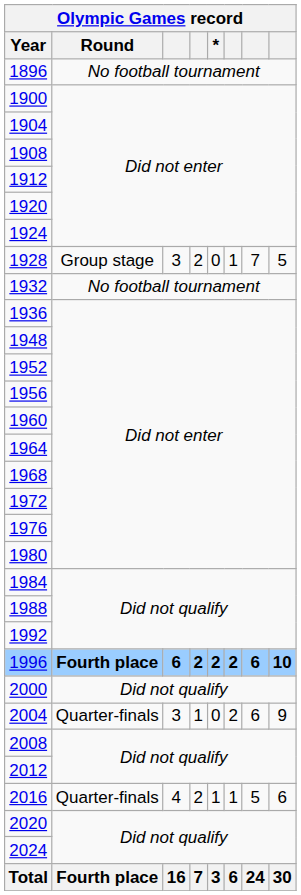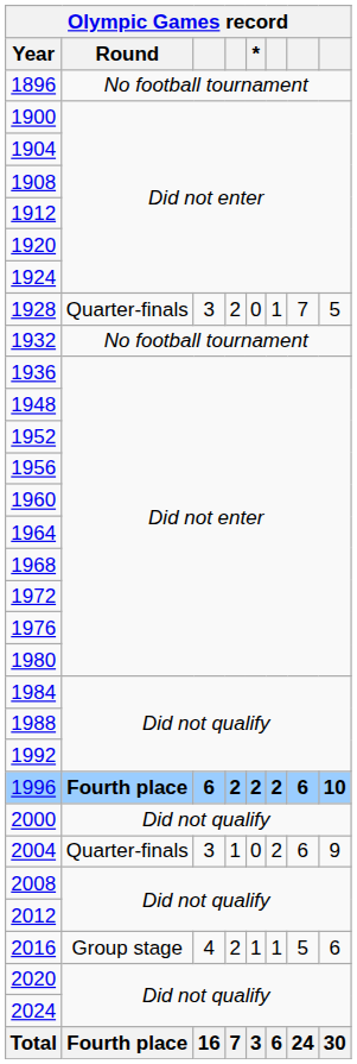 <table class="wikitable" style="text-align: center;font-size:90%;">
 <tr>
 <th colspan="8"><a href='#'>Olympic Games</a> record</th>
 </tr>
 <tr>
 <th>Year</th>
 <th>Round</th>
 <th></th>
 <th></th>
 <th>*</th>
 <th></th>
 <th></th>
 <th></th>
 </tr>
 <tr>
 <td> <a href='#'>1896</a></td>
 <td colspan="7"><em>No football tournament</em></td>
 </tr>
 <tr>
 <td> <a href='#'>1900</a></td>
 <td colspan="7" rowspan="6"><em>Did not enter</em></td>
 </tr>
 <tr>
 <td> <a href='#'>1904</a></td>
 </tr>
 <tr>
 <td> <a href='#'>1908</a></td>
 </tr>
 <tr>
 <td> <a href='#'>1912</a></td>
 </tr>
 <tr>
 <td> <a href='#'>1920</a></td>
 </tr>
 <tr>
 <td> <a href='#'>1924</a></td>
 </tr>
 <tr>
 <td> <a href='#'>1928</a></td>
-<td>Group stage</td>
+<td>Quarter-finals</td>
 <td>3</td>
 <td>2</td>
 <td>0</td>
 <td>1</td>
 <td>7</td>
 <td>5</td>
 </tr>
 <tr>
 <td> <a href='#'>1932</a></td>
 <td colspan="7"><em>No football tournament</em></td>
 </tr>
 <tr>
 <td> <a href='#'>1936</a></td>
 <td colspan="7" rowspan="10"><em>Did not enter</em></td>
 </tr>
 <tr>
 <td> <a href='#'>1948</a></td>
 </tr>
 <tr>
 <td> <a href='#'>1952</a></td>
 </tr>
 <tr>
 <td> <a href='#'>1956</a></td>
 </tr>
 <tr>
 <td> <a href='#'>1960</a></td>
 </tr>
 <tr>
 <td> <a href='#'>1964</a></td>
 </tr>
 <tr>
 <td> <a href='#'>1968</a></td>
 </tr>
 <tr>
 <td> <a href='#'>1972</a></td>
 </tr>
 <tr>
 <td> <a href='#'>1976</a></td>
 </tr>
 <tr>
 <td> <a href='#'>1980</a></td>
 </tr>
 <tr>
 <td> <a href='#'>1984</a></td>
 <td colspan="7" rowspan="3"><em>Did not qualify</em></td>
 </tr>
 <tr>
 <td> <a href='#'>1988</a></td>
 </tr>
 <tr>
 <td> <a href='#'>1992</a></td>
 </tr>
 <tr style="background:#9acdff">
 <td> <a href='#'>1996</a></td>
 <td><strong>Fourth place</strong></td>
 <td><strong>6</strong></td>
 <td><strong>2</strong></td>
 <td><strong>2</strong></td>
 <td><strong>2</strong></td>
 <td><strong>6</strong></td>
 <td><strong>10</strong></td>
 </tr>
 <tr>
 <td> <a href='#'>2000</a></td>
 <td colspan="7"><em>Did not qualify</em></td>
 </tr>
 <tr>
 <td> <a href='#'>2004</a></td>
 <td>Quarter-finals</td>
 <td>3</td>
 <td>1</td>
 <td>0</td>
 <td>2</td>
 <td>6</td>
 <td>9</td>
 </tr>
 <tr>
 <td> <a href='#'>2008</a></td>
 <td colspan="7" rowspan="2"><em>Did not qualify</em></td>
 </tr>
 <tr>
 <td> <a href='#'>2012</a></td>
 </tr>
 <tr>
 <td> <a href='#'>2016</a></td>
-<td>Quarter-finals</td>
+<td>Group stage</td>
 <td>4</td>
 <td>2</td>
 <td>1</td>
 <td>1</td>
 <td>5</td>
 <td>6</td>
 </tr>
 <tr>
 <td> <a href='#'>2020</a></td>
 <td colspan="7" rowspan="2"><em>Did not qualify</em></td>
 </tr>
 <tr>
 <td> <a href='#'>2024</a></td>
 </tr>
 <tr>
 <th><strong>Total</strong></th>
 <th><strong>Fourth place</strong></th>
 <th><strong>16</strong></th>
 <th><strong>7</strong></th>
 <th><strong>3</strong></th>
 <th><strong>6</strong></th>
 <th><strong>24</strong></th>
 <th><strong>30</strong></th>
 </tr>
 </table>
